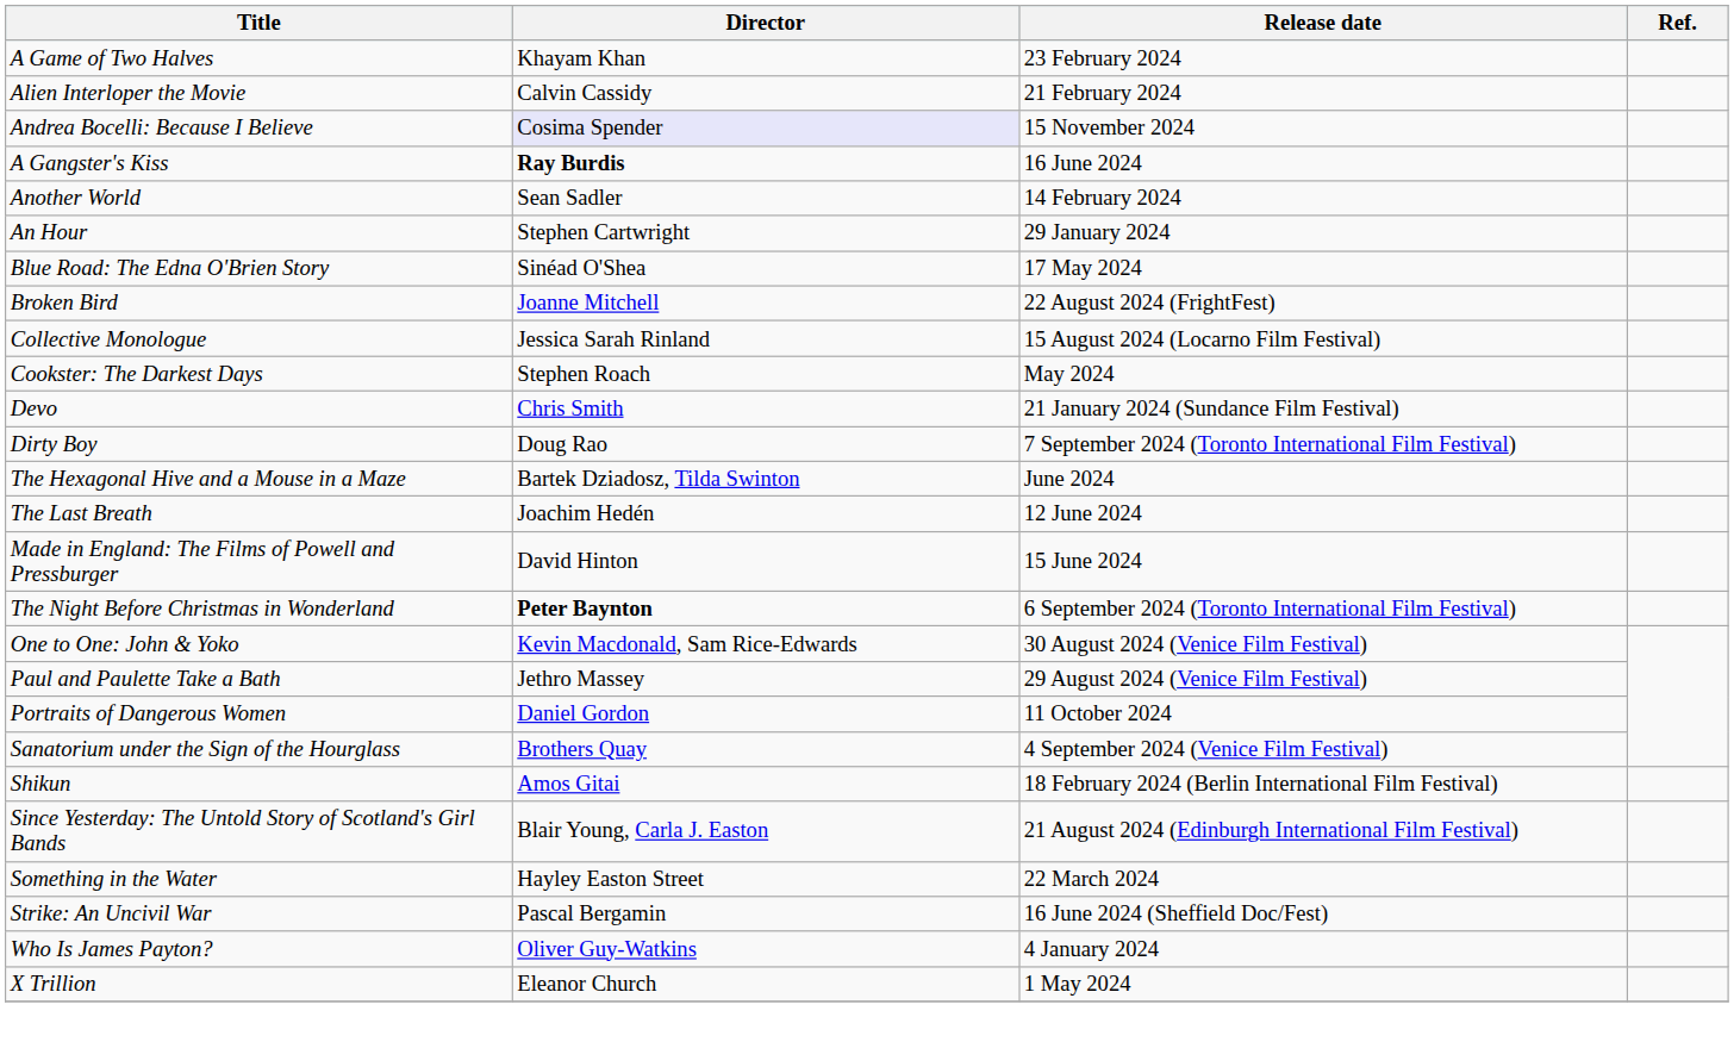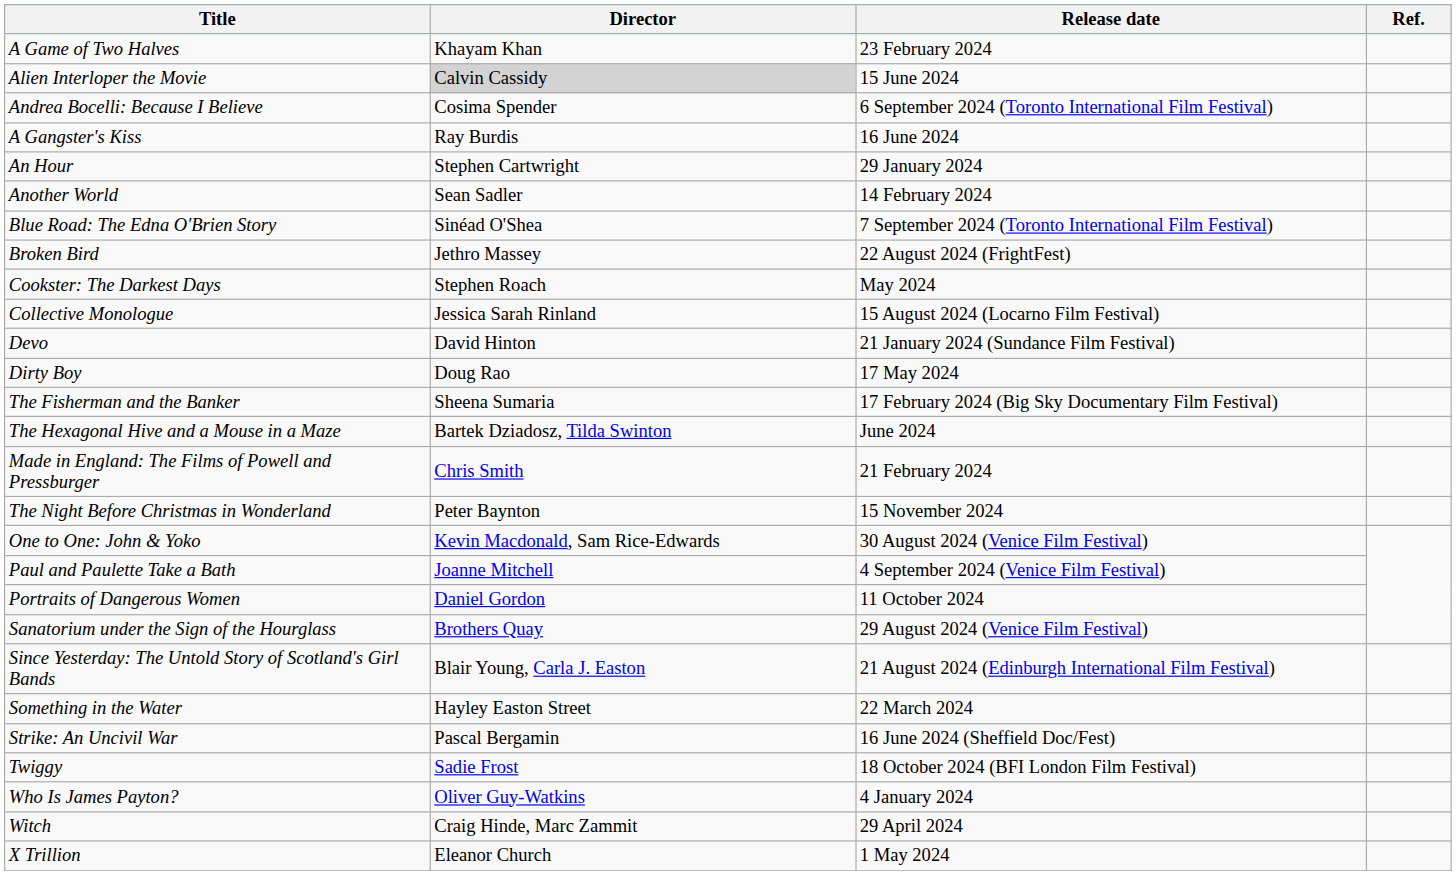 <table class="wikitable">
 <tr style="background:#b0e0e6; text-align:center;">
 <th style="width:25%;">Title</th>
 <th style="width:25%;">Director</th>
 <th style="width:30%;">Release date</th>
 <th style="width:5%;">Ref.</th>
 </tr>
 <tr>
 <td><em>A Game of Two Halves</em></td>
 <td>Khayam Khan</td>
 <td>23 February 2024</td>
 <td></td>
 </tr>
 <tr>
 <td><em>Alien Interloper the Movie</em></td>
-<td>Calvin Cassidy</td>
-<td>21 February 2024</td>
+<td style="background: lightgrey;">Calvin Cassidy</td>
+<td>15 June 2024</td>
 <td></td>
 </tr>
 <tr>
 <td><em>Andrea Bocelli: Because I Believe</em></td>
-<td style="background: lavender;">Cosima Spender</td>
-<td>15 November 2024</td>
+<td>Cosima Spender</td>
+<td>6 September 2024 (<a href='#'>Toronto International Film Festival</a>)</td>
 <td></td>
 </tr>
 <tr>
 <td><em>A Gangster's Kiss</em></td>
-<td><strong>Ray Burdis</strong></td>
+<td>Ray Burdis</td>
 <td>16 June 2024</td>
+<td></td>
+</tr>
+<tr>
+<td><em>An Hour</em></td>
+<td>Stephen Cartwright</td>
+<td>29 January 2024</td>
 <td></td>
 </tr>
 <tr>
 <td><em>Another World</em></td>
 <td>Sean Sadler</td>
 <td>14 February 2024</td>
 <td></td>
 </tr>
 <tr>
-<td><em>An Hour</em></td>
-<td>Stephen Cartwright</td>
-<td>29 January 2024</td>
-<td></td>
-</tr>
-<tr>
 <td><em>Blue Road: The Edna O'Brien Story</em></td>
 <td>Sinéad O'Shea</td>
-<td>17 May 2024</td>
+<td>7 September 2024 (<a href='#'>Toronto International Film Festival</a>)</td>
 <td></td>
 </tr>
 <tr>
 <td><em>Broken Bird</em></td>
-<td><a href='#'>Joanne Mitchell</a></td>
+<td>Jethro Massey</td>
 <td>22 August 2024 (FrightFest)</td>
 <td style="text-align:center"></td>
+</tr>
+<tr>
+<td><em>Cookster: The Darkest Days</em></td>
+<td>Stephen Roach</td>
+<td>May 2024</td>
+<td></td>
 </tr>
 <tr>
 <td><em>Collective Monologue</em></td>
 <td>Jessica Sarah Rinland</td>
 <td>15 August 2024 (Locarno Film Festival)</td>
 <td></td>
 </tr>
 <tr>
-<td><em>Cookster: The Darkest Days</em></td>
-<td>Stephen Roach</td>
-<td>May 2024</td>
-<td></td>
-</tr>
-<tr>
 <td><em>Devo</em></td>
-<td><a href='#'>Chris Smith</a></td>
+<td>David Hinton</td>
 <td>21 January 2024 (Sundance Film Festival)</td>
 <td></td>
 </tr>
 <tr>
 <td><em>Dirty Boy</em></td>
 <td>Doug Rao</td>
-<td>7 September 2024 (<a href='#'>Toronto International Film Festival</a>)</td>
+<td>17 May 2024</td>
+<td></td>
+</tr>
+<tr>
+<td><em>The Fisherman and the Banker</em></td>
+<td>Sheena Sumaria</td>
+<td>17 February 2024 (Big Sky Documentary Film Festival)</td>
 <td></td>
 </tr>
 <tr>
 <td><em>The Hexagonal Hive and a Mouse in a Maze</em></td>
 <td>Bartek Dziadosz, <a href='#'>Tilda Swinton</a></td>
 <td>June 2024</td>
 <td></td>
 </tr>
 <tr>
-<td><em>The Last Breath</em></td>
-<td>Joachim Hedén</td>
-<td>12 June 2024</td>
-<td></td>
-</tr>
-<tr>
 <td><em>Made in England: The Films of Powell and Pressburger</em></td>
-<td>David Hinton</td>
-<td>15 June 2024</td>
+<td><a href='#'>Chris Smith</a></td>
+<td>21 February 2024</td>
 <td></td>
 </tr>
 <tr>
 <td><em>The Night Before Christmas in Wonderland</em></td>
-<td><strong>Peter Baynton</strong></td>
-<td>6 September 2024 (<a href='#'>Toronto International Film Festival</a>)</td>
+<td>Peter Baynton</td>
+<td>15 November 2024</td>
 <td></td>
 </tr>
 <tr>
 <td><em>One to One: John & Yoko</em></td>
 <td><a href='#'>Kevin Macdonald</a>, Sam Rice-Edwards</td>
 <td>30 August 2024 (<a href='#'>Venice Film Festival</a>)</td>
 </tr>
 <tr>
 <td><em>Paul and Paulette Take a Bath</em></td>
-<td>Jethro Massey</td>
-<td>29 August 2024 (<a href='#'>Venice Film Festival</a>)</td>
+<td><a href='#'>Joanne Mitchell</a></td>
+<td>4 September 2024 (<a href='#'>Venice Film Festival</a>)</td>
 </tr>
 <tr>
 <td><em>Portraits of Dangerous Women</em></td>
 <td><a href='#'>Daniel Gordon</a></td>
 <td>11 October 2024</td>
 </tr>
 <tr>
 <td><em>Sanatorium under the Sign of the Hourglass</em></td>
 <td><a href='#'>Brothers Quay</a></td>
-<td>4 September 2024 (<a href='#'>Venice Film Festival</a>)</td>
-</tr>
-<tr>
-<td><em>Shikun</em></td>
-<td><a href='#'>Amos Gitai</a></td>
-<td>18 February 2024 (Berlin International Film Festival)</td>
-<td></td>
+<td>29 August 2024 (<a href='#'>Venice Film Festival</a>)</td>
 </tr>
 <tr>
 <td><em>Since Yesterday: The Untold Story of Scotland's Girl Bands</em></td>
 <td>Blair Young, <a href='#'>Carla J. Easton</a></td>
 <td>21 August 2024 (<a href='#'>Edinburgh International Film Festival</a>)</td>
 <td></td>
 </tr>
 <tr>
 <td><em>Something in the Water</em></td>
 <td>Hayley Easton Street</td>
 <td>22 March 2024</td>
 <td></td>
 </tr>
 <tr>
 <td><em>Strike: An Uncivil War</em></td>
 <td>Pascal Bergamin</td>
 <td>16 June 2024 (Sheffield Doc/Fest)</td>
 <td></td>
 </tr>
 <tr>
+<td><em>Twiggy</em></td>
+<td><a href='#'>Sadie Frost</a></td>
+<td>18 October 2024 (BFI London Film Festival)</td>
+<td></td>
+</tr>
+<tr>
 <td><em>Who Is James Payton?</em></td>
 <td><a href='#'>Oliver Guy-Watkins</a></td>
 <td>4 January 2024</td>
+<td></td>
+</tr>
+<tr>
+<td><em>Witch</em></td>
+<td>Craig Hinde, Marc Zammit</td>
+<td>29 April 2024</td>
 <td></td>
 </tr>
 <tr>
 <td><em>X Trillion</em></td>
 <td>Eleanor Church</td>
 <td>1 May 2024</td>
 <td></td>
 </tr>
 <tr>
 </tr>
 </table>
